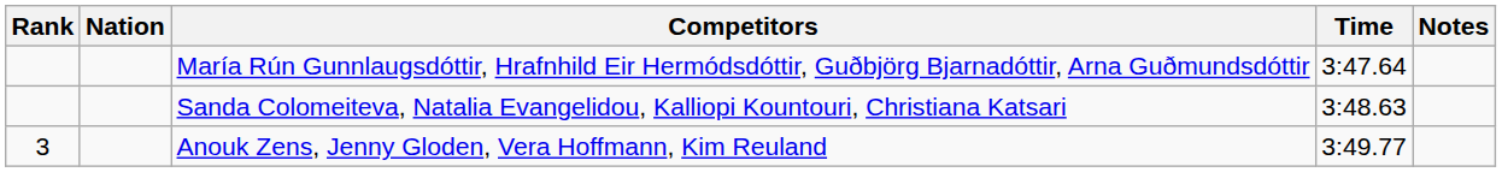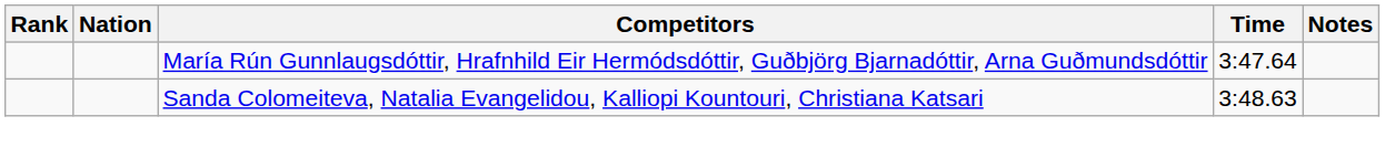 <table class="wikitable sortable" style="text-align:center; font-size:95%">
 <tr>
 <th>Rank</th>
 <th>Nation</th>
 <th>Competitors</th>
 <th>Time</th>
 <th>Notes</th>
 </tr>
 <tr>
 <td></td>
 <td align=left></td>
 <td align=left><a href='#'>María Rún Gunnlaugsdóttir</a>, <a href='#'>Hrafnhild Eir Hermódsdóttir</a>, <a href='#'>Guðbjörg Bjarnadóttir</a>, <a href='#'>Arna Guðmundsdóttir</a></td>
 <td>3:47.64</td>
 <td></td>
 </tr>
 <tr>
 <td></td>
 <td align=left></td>
 <td align=left><a href='#'>Sanda Colomeiteva</a>, <a href='#'>Natalia Evangelidou</a>, <a href='#'>Kalliopi Kountouri</a>, <a href='#'>Christiana Katsari</a></td>
 <td>3:48.63</td>
 <td></td>
 </tr>
-<tr>
-<td>3</td>
-<td align=left></td>
-<td align=left><a href='#'>Anouk Zens</a>, <a href='#'>Jenny Gloden</a>, <a href='#'>Vera Hoffmann</a>, <a href='#'>Kim Reuland</a></td>
-<td>3:49.77</td>
-<td></td>
-</tr>
 </table>
